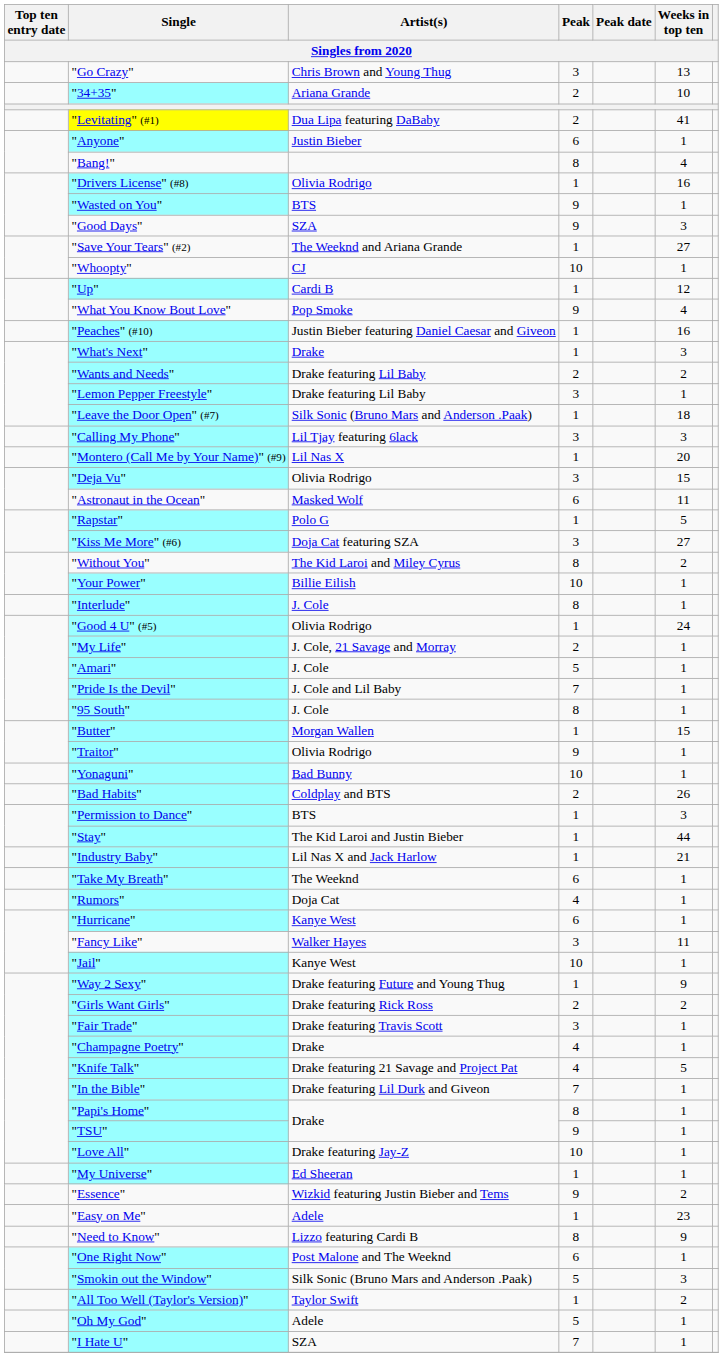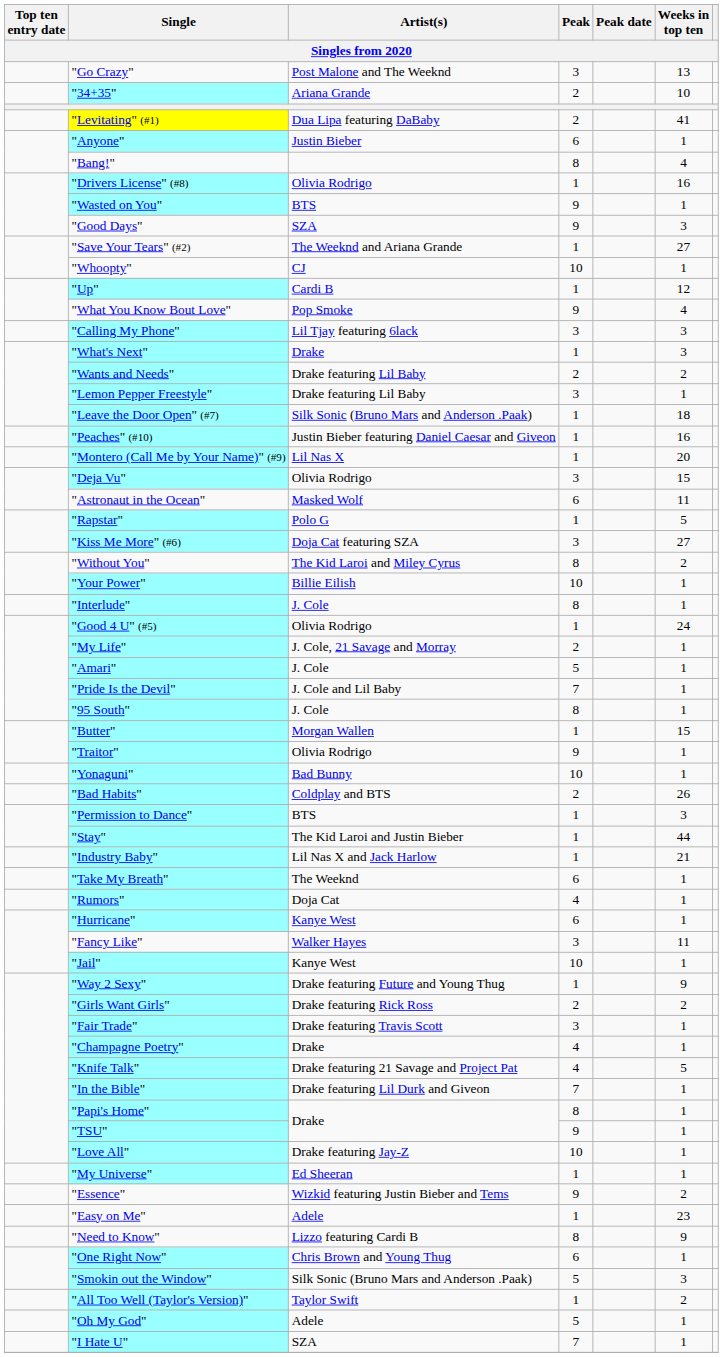 <table class="wikitable sortable">
 <tr>
 <th>Top ten<br>entry date</th>
 <th>Single</th>
 <th>Artist(s)</th>
 <th data-sort-type="number">Peak</th>
 <th>Peak date</th>
 <th data-sort-type="number">Weeks in<br>top ten</th>
 <th></th>
 </tr>
 <tr>
 <th colspan=7><a href='#'>Singles from 2020</a></th>
 </tr>
 <tr>
 <td></td>
 <td>"<a href='#'>Go Crazy</a>"</td>
-<td><a href='#'>Chris Brown</a> and <a href='#'>Young Thug</a></td>
+<td><a href='#'>Post Malone</a> and The Weeknd</td>
 <td style="text-align:center;">3</td>
 <td></td>
 <td style="text-align:center;">13</td>
 <td style="text-align:center;"></td>
 </tr>
 <tr>
 <td></td>
 <td style= "background:#9ff;">"<a href='#'>34+35</a>" </td>
 <td><a href='#'>Ariana Grande</a></td>
 <td style="text-align:center;">2</td>
 <td></td>
 <td style="text-align:center;">10</td>
 <td style="text-align:center;"></td>
 </tr>
 <tr>
 <th colspan=7></th>
 </tr>
 <tr>
 <td></td>
 <td style= "background:#FFFF00;">"<a href='#'>Levitating</a>"  <small>(#1)</small></td>
 <td><a href='#'>Dua Lipa</a> featuring <a href='#'>DaBaby</a></td>
 <td style="text-align:center;">2</td>
 <td></td>
 <td style="text-align:center;">41</td>
 <td style="text-align:center;"></td>
 </tr>
 <tr>
 <td rowspan="2"></td>
 <td style= "background:#9ff;">"<a href='#'>Anyone</a>" </td>
 <td><a href='#'>Justin Bieber</a></td>
 <td style="text-align:center;">6</td>
 <td></td>
 <td style="text-align:center;">1</td>
 <td style="text-align:center;"></td>
 </tr>
 <tr>
 <td>"<a href='#'>Bang!</a>"</td>
 <td><a href='#'></a></td>
 <td style="text-align:center;">8</td>
 <td></td>
 <td style="text-align:center;">4</td>
 <td style="text-align:center;"></td>
 </tr>
 <tr>
 <td rowspan="3"></td>
 <td style= "background:#9ff;">"<a href='#'>Drivers License</a>"  <small>(#8)</small></td>
 <td><a href='#'>Olivia Rodrigo</a></td>
 <td style="text-align:center;">1</td>
 <td></td>
 <td style="text-align:center;">16</td>
 <td style="text-align:center;"></td>
 </tr>
 <tr>
 <td style= "background:#9ff;">"<a href='#'>Wasted on You</a>" </td>
 <td><a href='#'>BTS</a></td>
 <td style="text-align:center;">9</td>
 <td></td>
 <td style="text-align:center;">1</td>
 <td style="text-align:center;"></td>
 </tr>
 <tr>
 <td>"<a href='#'>Good Days</a>"</td>
 <td><a href='#'>SZA</a></td>
 <td style="text-align:center;">9</td>
 <td></td>
 <td style="text-align:center;">3</td>
 <td style="text-align:center;"></td>
 </tr>
 <tr>
 <td rowspan="2"></td>
 <td>"<a href='#'>Save Your Tears</a>" <small>(#2)</small></td>
 <td><a href='#'>The Weeknd</a> and Ariana Grande</td>
 <td style="text-align:center;">1</td>
 <td></td>
 <td style="text-align:center;">27</td>
 <td style="text-align:center;"></td>
 </tr>
 <tr>
 <td>"<a href='#'>Whoopty</a>"</td>
 <td><a href='#'>CJ</a></td>
 <td style="text-align:center;">10</td>
 <td></td>
 <td style="text-align:center;">1</td>
 <td style="text-align:center;"></td>
 </tr>
 <tr>
 <td rowspan="2"></td>
 <td style= "background:#9ff;">"<a href='#'>Up</a>" </td>
 <td><a href='#'>Cardi B</a></td>
 <td style="text-align:center;">1</td>
 <td></td>
 <td style="text-align:center;">12</td>
 <td style="text-align:center;"></td>
 </tr>
 <tr>
 <td>"<a href='#'>What You Know Bout Love</a>"</td>
 <td><a href='#'>Pop Smoke</a></td>
 <td style="text-align:center;">9</td>
 <td></td>
 <td style="text-align:center;">4</td>
 <td style="text-align:center;"></td>
 </tr>
 <tr>
 <td></td>
-<td style= "background:#9ff;">"<a href='#'>Peaches</a>"  <small>(#10)</small></td>
-<td>Justin Bieber featuring <a href='#'>Daniel Caesar</a> and <a href='#'>Giveon</a></td>
-<td style="text-align:center;">1</td>
+<td style= "background:#9ff;">"<a href='#'>Calling My Phone</a>" </td>
+<td><a href='#'>Lil Tjay</a> featuring <a href='#'>6lack</a></td>
+<td style="text-align:center;">3</td>
 <td></td>
-<td style="text-align:center;">16</td>
+<td style="text-align:center;">3</td>
 <td style="text-align:center;"></td>
 </tr>
 <tr>
 <td rowspan="4"></td>
 <td style= "background:#9ff;">"<a href='#'>What's Next</a>" </td>
 <td><a href='#'>Drake</a></td>
 <td style="text-align:center;">1</td>
 <td></td>
 <td style="text-align:center;">3</td>
 <td style="text-align:center;"></td>
 </tr>
 <tr>
 <td style= "background:#9ff;">"<a href='#'>Wants and Needs</a>" </td>
 <td>Drake featuring <a href='#'>Lil Baby</a></td>
 <td style="text-align:center;">2</td>
 <td></td>
 <td style="text-align:center;">2</td>
 <td style="text-align:center;"></td>
 </tr>
 <tr>
 <td style= "background:#9ff;">"<a href='#'>Lemon Pepper Freestyle</a>" </td>
 <td>Drake featuring Lil Baby</td>
 <td style="text-align:center;">3</td>
 <td></td>
 <td style="text-align:center;">1</td>
 <td style="text-align:center;"></td>
 </tr>
 <tr>
 <td style= "background:#9ff;">"<a href='#'>Leave the Door Open</a>"  <small>(#7)</small></td>
 <td><a href='#'>Silk Sonic</a> (<a href='#'>Bruno Mars</a> and <a href='#'>Anderson .Paak</a>)</td>
 <td style="text-align:center;">1</td>
 <td></td>
 <td style="text-align:center;">18</td>
 <td style="text-align:center;"></td>
 </tr>
 <tr>
 <td></td>
-<td style= "background:#9ff;">"<a href='#'>Calling My Phone</a>" </td>
-<td><a href='#'>Lil Tjay</a> featuring <a href='#'>6lack</a></td>
-<td style="text-align:center;">3</td>
+<td style= "background:#9ff;">"<a href='#'>Peaches</a>"  <small>(#10)</small></td>
+<td>Justin Bieber featuring <a href='#'>Daniel Caesar</a> and <a href='#'>Giveon</a></td>
+<td style="text-align:center;">1</td>
 <td></td>
-<td style="text-align:center;">3</td>
+<td style="text-align:center;">16</td>
 <td style="text-align:center;"></td>
 </tr>
 <tr>
 <td></td>
 <td style= "background:#9ff;">"<a href='#'>Montero (Call Me by Your Name)</a>"  <small>(#9)</small></td>
 <td><a href='#'>Lil Nas X</a></td>
 <td style="text-align:center;">1</td>
 <td></td>
 <td style="text-align:center;">20</td>
 <td style="text-align:center;"></td>
 </tr>
 <tr>
 <td rowspan="2"></td>
 <td style= "background:#9ff;">"<a href='#'>Deja Vu</a>" </td>
 <td>Olivia Rodrigo</td>
 <td style="text-align:center;">3</td>
 <td></td>
 <td style="text-align:center;">15</td>
 <td style="text-align:center;"></td>
 </tr>
 <tr>
 <td>"<a href='#'>Astronaut in the Ocean</a>"</td>
 <td><a href='#'>Masked Wolf</a></td>
 <td style="text-align:center;">6</td>
 <td></td>
 <td style="text-align:center;">11</td>
 <td style="text-align:center;"></td>
 </tr>
 <tr>
 <td rowspan="2"></td>
 <td style= "background:#9ff;">"<a href='#'>Rapstar</a>" </td>
 <td><a href='#'>Polo G</a></td>
 <td style="text-align:center;">1</td>
 <td></td>
 <td style="text-align:center;">5</td>
 <td style="text-align:center;"></td>
 </tr>
 <tr>
 <td style= "background:#9ff;">"<a href='#'>Kiss Me More</a>"  <small>(#6)</small></td>
 <td><a href='#'>Doja Cat</a> featuring SZA</td>
 <td style="text-align:center;">3</td>
 <td></td>
 <td style="text-align:center;">27</td>
 <td style="text-align:center;"></td>
 </tr>
 <tr>
 <td rowspan="2"></td>
 <td>"<a href='#'>Without You</a>"</td>
 <td><a href='#'>The Kid Laroi</a> and <a href='#'>Miley Cyrus</a></td>
 <td style="text-align:center;">8</td>
 <td></td>
 <td style="text-align:center;">2</td>
 <td style="text-align:center;"></td>
 </tr>
 <tr>
 <td style= "background:#9ff;">"<a href='#'>Your Power</a>" </td>
 <td><a href='#'>Billie Eilish</a></td>
 <td style="text-align:center;">10</td>
 <td></td>
 <td style="text-align:center;">1</td>
 <td style="text-align:center;"></td>
 </tr>
 <tr>
 <td></td>
 <td style= "background:#9ff;">"<a href='#'>Interlude</a>" </td>
 <td><a href='#'>J. Cole</a></td>
 <td style="text-align:center;">8</td>
 <td></td>
 <td style="text-align:center;">1</td>
 <td style="text-align:center;"></td>
 </tr>
 <tr>
 <td rowspan="5"></td>
 <td style= "background:#9ff;">"<a href='#'>Good 4 U</a>"  <small>(#5)</small></td>
 <td>Olivia Rodrigo</td>
 <td style="text-align:center;">1</td>
 <td></td>
 <td style="text-align:center;">24</td>
 <td style="text-align:center;"></td>
 </tr>
 <tr>
 <td style= "background:#9ff;">"<a href='#'>My Life</a>" </td>
 <td>J. Cole, <a href='#'>21 Savage</a> and <a href='#'>Morray</a></td>
 <td style="text-align:center;">2</td>
 <td></td>
 <td style="text-align:center;">1</td>
 <td style="text-align:center;"></td>
 </tr>
 <tr>
 <td style= "background:#9ff;">"<a href='#'>Amari</a>" </td>
 <td>J. Cole</td>
 <td style="text-align:center;">5</td>
 <td></td>
 <td style="text-align:center;">1</td>
 <td style="text-align:center;"></td>
 </tr>
 <tr>
 <td style= "background:#9ff;">"<a href='#'>Pride Is the Devil</a>" </td>
 <td>J. Cole and Lil Baby</td>
 <td style="text-align:center;">7</td>
 <td></td>
 <td style="text-align:center;">1</td>
 <td style="text-align:center;"></td>
 </tr>
 <tr>
 <td style= "background:#9ff;">"<a href='#'>95 South</a>" </td>
 <td>J. Cole</td>
 <td style="text-align:center;">8</td>
 <td></td>
 <td style="text-align:center;">1</td>
 <td style="text-align:center;"></td>
 </tr>
 <tr>
 <td rowspan="2"></td>
 <td style= "background:#9ff;">"<a href='#'>Butter</a>" </td>
 <td><a href='#'>Morgan Wallen</a></td>
 <td style="text-align:center;">1</td>
 <td></td>
 <td style="text-align:center;">15</td>
 <td style="text-align:center;"></td>
 </tr>
 <tr>
 <td style= "background:#9ff;">"<a href='#'>Traitor</a>" </td>
 <td>Olivia Rodrigo</td>
 <td style="text-align:center;">9</td>
 <td></td>
 <td style="text-align:center;">1</td>
 <td style="text-align:center;"></td>
 </tr>
 <tr>
 <td></td>
 <td style= "background:#9ff;">"<a href='#'>Yonaguni</a>" </td>
 <td><a href='#'>Bad Bunny</a></td>
 <td style="text-align:center;">10</td>
 <td></td>
 <td style="text-align:center;">1</td>
 <td style="text-align:center;"></td>
 </tr>
 <tr>
 <td></td>
 <td style= "background:#9ff;">"<a href='#'>Bad Habits</a>" </td>
 <td><a href='#'>Coldplay</a> and BTS</td>
 <td style="text-align:center;">2</td>
 <td></td>
 <td style="text-align:center;">26</td>
 <td style="text-align:center;"></td>
 </tr>
 <tr>
 <td rowspan="2"></td>
 <td style= "background:#9ff;">"<a href='#'>Permission to Dance</a>" </td>
 <td>BTS</td>
 <td style="text-align:center;">1</td>
 <td></td>
 <td style="text-align:center;">3</td>
 <td style="text-align:center;"></td>
 </tr>
 <tr>
 <td style= "background:#9ff;">"<a href='#'>Stay</a>" </td>
 <td>The Kid Laroi and Justin Bieber</td>
 <td style="text-align:center;">1</td>
 <td></td>
 <td style="text-align:center;">44</td>
 <td style="text-align:center;"></td>
 </tr>
 <tr>
 <td></td>
 <td style= "background:#9ff;">"<a href='#'>Industry Baby</a>" </td>
 <td>Lil Nas X and <a href='#'>Jack Harlow</a></td>
 <td style="text-align:center;">1</td>
 <td></td>
 <td style="text-align:center;">21</td>
 <td style="text-align:center;"></td>
 </tr>
 <tr>
 <td></td>
 <td style= "background:#9ff;">"<a href='#'>Take My Breath</a>" </td>
 <td>The Weeknd</td>
 <td style="text-align:center;">6</td>
 <td></td>
 <td style="text-align:center;">1</td>
 <td style="text-align:center;"></td>
 </tr>
 <tr>
 <td></td>
 <td style= "background:#9ff;">"<a href='#'>Rumors</a>" </td>
 <td>Doja Cat</td>
 <td style="text-align:center;">4</td>
 <td></td>
 <td style="text-align:center;">1</td>
 <td style="text-align:center;"></td>
 </tr>
 <tr>
 <td rowspan="3"></td>
 <td style= "background:#9ff;">"<a href='#'>Hurricane</a>" </td>
 <td><a href='#'>Kanye West</a></td>
 <td style="text-align:center;">6</td>
 <td></td>
 <td style="text-align:center;">1</td>
 <td style="text-align:center;"></td>
 </tr>
 <tr>
 <td>"<a href='#'>Fancy Like</a>"</td>
 <td><a href='#'>Walker Hayes</a></td>
 <td style="text-align:center;">3</td>
 <td></td>
 <td style="text-align:center;">11</td>
 <td style="text-align:center;"></td>
 </tr>
 <tr>
 <td style= "background:#9ff;">"<a href='#'>Jail</a>" </td>
 <td>Kanye West</td>
 <td style="text-align:center;">10</td>
 <td></td>
 <td style="text-align:center;">1</td>
 <td style="text-align:center;"></td>
 </tr>
 <tr>
 <td rowspan="9"></td>
 <td style= "background:#9ff;">"<a href='#'>Way 2 Sexy</a>" </td>
 <td>Drake featuring <a href='#'>Future</a> and Young Thug</td>
 <td style="text-align:center;">1</td>
 <td></td>
 <td style="text-align:center;">9</td>
 <td style="text-align:center;"></td>
 </tr>
 <tr>
 <td style= "background:#9ff;">"<a href='#'>Girls Want Girls</a>" </td>
 <td>Drake featuring <a href='#'>Rick Ross</a></td>
 <td style="text-align:center;">2</td>
 <td></td>
 <td style="text-align:center;">2</td>
 <td style="text-align:center;"></td>
 </tr>
 <tr>
 <td style= "background:#9ff;">"<a href='#'>Fair Trade</a>" </td>
 <td>Drake featuring <a href='#'>Travis Scott</a></td>
 <td style="text-align:center;">3</td>
 <td></td>
 <td style="text-align:center;">1</td>
 <td style="text-align:center;"></td>
 </tr>
 <tr>
 <td style= "background:#9ff;">"<a href='#'>Champagne Poetry</a>" </td>
 <td>Drake</td>
 <td style="text-align:center;">4</td>
 <td></td>
 <td style="text-align:center;">1</td>
 <td style="text-align:center;"></td>
 </tr>
 <tr>
 <td style= "background:#9ff;">"<a href='#'>Knife Talk</a>" </td>
 <td>Drake featuring 21 Savage and <a href='#'>Project Pat</a></td>
 <td style="text-align:center;">4</td>
 <td></td>
 <td style="text-align:center;">5</td>
 <td style="text-align:center;"></td>
 </tr>
 <tr>
 <td style= "background:#9ff;">"<a href='#'>In the Bible</a>" </td>
 <td>Drake featuring <a href='#'>Lil Durk</a> and Giveon</td>
 <td style="text-align:center;">7</td>
 <td></td>
 <td style="text-align:center;">1</td>
 <td style="text-align:center;"></td>
 </tr>
 <tr>
 <td style= "background:#9ff;">"<a href='#'>Papi's Home</a>" </td>
 <td rowspan=2>Drake</td>
 <td style="text-align:center;">8</td>
 <td></td>
 <td style="text-align:center;">1</td>
 <td style="text-align:center;"></td>
 </tr>
 <tr>
 <td style= "background:#9ff;">"<a href='#'>TSU</a>" </td>
 <td style="text-align:center;">9</td>
 <td></td>
 <td style="text-align:center;">1</td>
 <td style="text-align:center;"></td>
 </tr>
 <tr>
 <td style= "background:#9ff;">"<a href='#'>Love All</a>" </td>
 <td>Drake featuring <a href='#'>Jay-Z</a></td>
 <td style="text-align:center;">10</td>
 <td></td>
 <td style="text-align:center;">1</td>
 <td style="text-align:center;"></td>
 </tr>
 <tr>
 <td></td>
 <td style= "background:#9ff;">"<a href='#'>My Universe</a>" </td>
 <td><a href='#'>Ed Sheeran</a></td>
 <td style="text-align:center;">1</td>
 <td></td>
 <td style="text-align:center;">1</td>
 <td style="text-align:center;"></td>
 </tr>
 <tr>
 <td></td>
 <td>"<a href='#'>Essence</a>"</td>
 <td><a href='#'>Wizkid</a> featuring Justin Bieber and <a href='#'>Tems</a></td>
 <td style="text-align:center;">9</td>
 <td></td>
 <td style="text-align:center;">2</td>
 <td style="text-align:center;"></td>
 </tr>
 <tr>
 <td></td>
 <td>"<a href='#'>Easy on Me</a>"</td>
 <td><a href='#'>Adele</a></td>
 <td style="text-align:center;">1</td>
 <td></td>
 <td style="text-align:center;">23</td>
 <td style="text-align:center;"></td>
 </tr>
 <tr>
 <td></td>
 <td>"<a href='#'>Need to Know</a>"</td>
 <td><a href='#'>Lizzo</a> featuring Cardi B</td>
 <td style="text-align:center;">8</td>
 <td></td>
 <td style="text-align:center;">9</td>
 <td style="text-align:center;"></td>
 </tr>
 <tr>
 <td rowspan="2"></td>
 <td style= "background:#9ff;">"<a href='#'>One Right Now</a>" </td>
-<td><a href='#'>Post Malone</a> and The Weeknd</td>
+<td><a href='#'>Chris Brown</a> and <a href='#'>Young Thug</a></td>
 <td style="text-align:center;">6</td>
 <td></td>
 <td style="text-align:center;">1</td>
 <td style="text-align:center;"></td>
 </tr>
 <tr>
 <td style= "background:#9ff;">"<a href='#'>Smokin out the Window</a>" </td>
 <td>Silk Sonic (Bruno Mars and Anderson .Paak)</td>
 <td style="text-align:center;">5</td>
 <td></td>
 <td style="text-align:center;">3</td>
 <td style="text-align:center;"></td>
 </tr>
 <tr>
 <td></td>
 <td style= "background:#9ff;">"<a href='#'>All Too Well (Taylor's Version)</a>" </td>
 <td><a href='#'>Taylor Swift</a></td>
 <td style="text-align:center;">1</td>
 <td></td>
 <td style="text-align:center;">2</td>
 <td style="text-align:center;"></td>
 </tr>
 <tr>
 <td></td>
 <td style= "background:#9ff;">"<a href='#'>Oh My God</a>" </td>
 <td>Adele</td>
 <td style="text-align:center;">5</td>
 <td></td>
 <td style="text-align:center;">1</td>
 <td style="text-align:center;"></td>
 </tr>
 <tr>
 <td></td>
 <td style= "background:#9ff;">"<a href='#'>I Hate U</a>" </td>
 <td>SZA</td>
 <td style="text-align:center;">7</td>
 <td></td>
 <td style="text-align:center;">1</td>
 <td style="text-align:center;"></td>
 </tr>
 <tr>
 </tr>
 </table>
